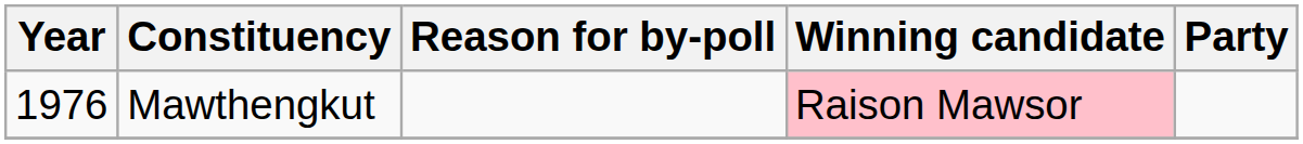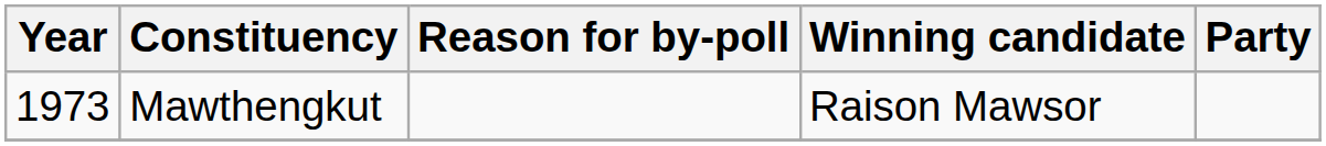 <table class="wikitable sortable">
 <tr>
 <th>Year</th>
 <th>Constituency</th>
 <th>Reason for by-poll</th>
 <th>Winning candidate</th>
 <th colspan=2>Party</th>
 </tr>
 <tr>
-<td>1976</td>
+<td>1973</td>
 <td>Mawthengkut</td>
 <td></td>
-<td style="background: pink;">Raison Mawsor</td>
+<td>Raison Mawsor</td>
 <td></td>
 </tr>
 <tr>
 </tr>
 </table>
